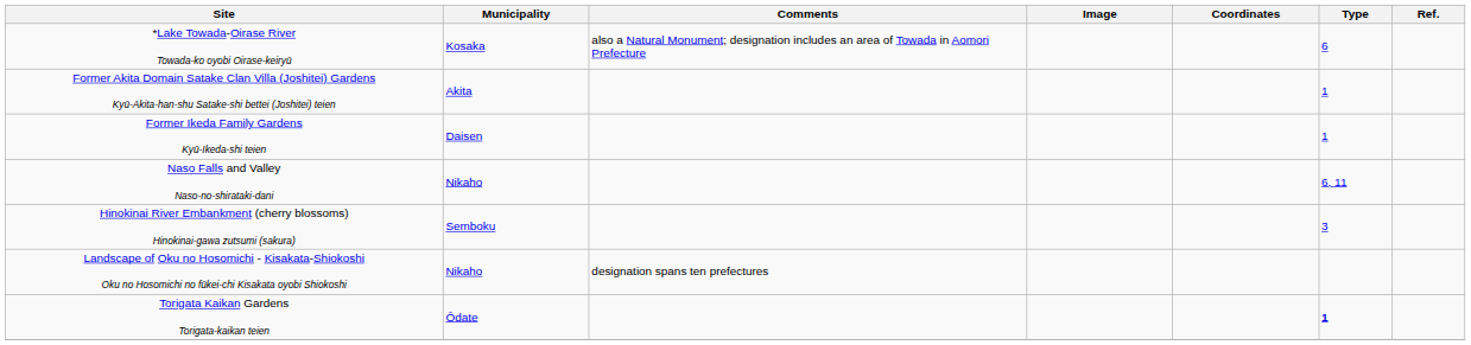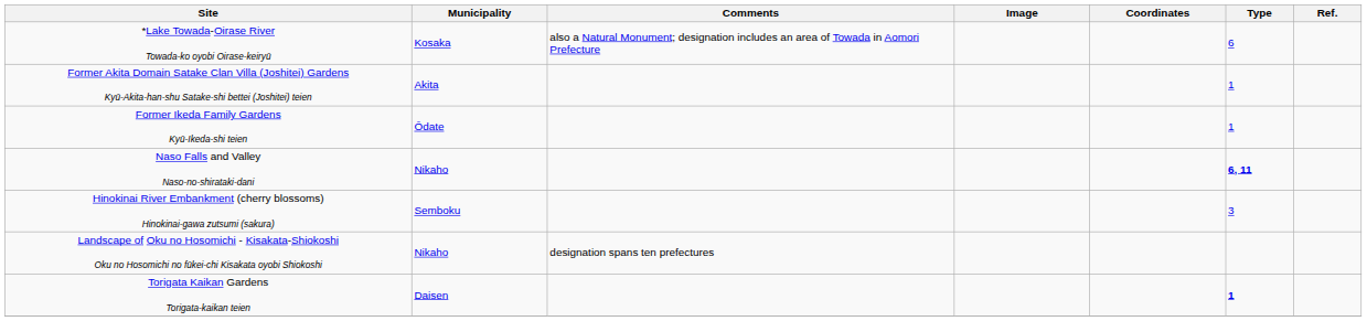 <table class="wikitable sortable"  style="width:100%;">
 <tr>
 <th width="30%" align="left">Site</th>
 <th width="10%" align="left">Municipality</th>
 <th width="30%" align="left" class="unsortable">Comments</th>
 <th width="10%" align="left"  class="unsortable">Image</th>
 <th width="10%" align="left" class="unsortable">Coordinates</th>
 <th width="5%" align="left">Type</th>
 <th width="5%" align="left"  class="unsortable">Ref.</th>
 </tr>
 <tr>
 <td align="center">*<a href='#'>Lake Towada</a>-<a href='#'>Oirase River</a><br><br><small><em>Towada-ko oyobi Oirase-keiryū</em></small></td>
 <td><a href='#'>Kosaka</a></td>
 <td>also a <a href='#'>Natural Monument</a>; designation includes an area of <a href='#'>Towada</a> in <a href='#'>Aomori Prefecture</a></td>
 <td></td>
 <td></td>
 <td><a href='#'>6</a></td>
 <td></td>
 </tr>
 <tr>
 <td align="center"><a href='#'>Former Akita Domain Satake Clan Villa (Joshitei) Gardens</a><br><br><small><em>Kyū-Akita-han-shu Satake-shi bettei (Joshitei) teien</em></small></td>
 <td><a href='#'>Akita</a></td>
 <td></td>
 <td></td>
 <td></td>
 <td><a href='#'>1</a></td>
 <td></td>
 </tr>
 <tr>
 <td align="center"><a href='#'>Former Ikeda Family Gardens</a><br><br><small><em>Kyū-Ikeda-shi teien</em></small></td>
-<td><a href='#'>Daisen</a></td>
+<td><a href='#'>Ōdate</a></td>
 <td></td>
 <td></td>
 <td></td>
 <td><a href='#'>1</a></td>
 <td></td>
 </tr>
 <tr>
 <td align="center"><a href='#'>Naso Falls</a> and Valley<br><br><small><em>Naso-no-shirataki-dani</em></small></td>
 <td><a href='#'>Nikaho</a></td>
 <td></td>
 <td></td>
 <td></td>
-<td><a href='#'>6, 11</a></td>
+<td><strong><a href='#'>6, 11</a></strong></td>
 <td></td>
 </tr>
 <tr>
 <td align="center"><a href='#'>Hinokinai River Embankment</a> (cherry blossoms)<br><br><small><em>Hinokinai-gawa zutsumi (sakura)</em></small></td>
 <td><a href='#'>Semboku</a></td>
 <td></td>
 <td></td>
 <td></td>
 <td><a href='#'>3</a></td>
 <td></td>
 </tr>
 <tr>
 <td align="center"><a href='#'>Landscape of</a> <a href='#'>Oku no Hosomichi</a> - <a href='#'>Kisakata</a>-<a href='#'>Shiokoshi</a><br><br><small><em>Oku no Hosomichi no fūkei-chi Kisakata oyobi Shiokoshi</em></small></td>
 <td><a href='#'>Nikaho</a></td>
 <td>designation spans ten prefectures</td>
 <td></td>
 <td></td>
 <td></td>
 <td></td>
 </tr>
 <tr>
 <td align="center"><a href='#'>Torigata Kaikan</a> Gardens<br><br><small><em>Torigata-kaikan teien</em></small></td>
-<td><a href='#'>Ōdate</a></td>
+<td><a href='#'>Daisen</a></td>
 <td></td>
 <td></td>
 <td></td>
 <td><strong><a href='#'>1</a></strong></td>
 <td></td>
 </tr>
 <tr>
 </tr>
 </table>
